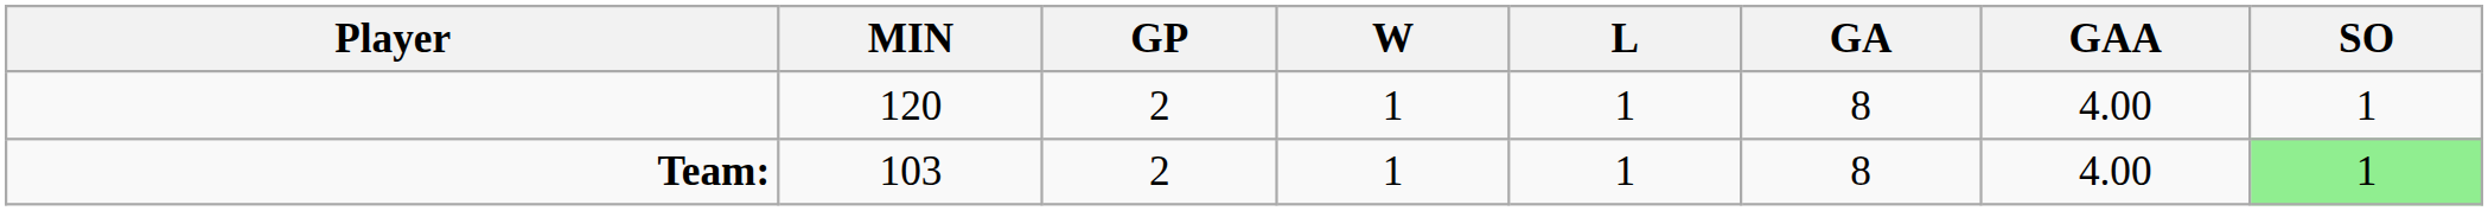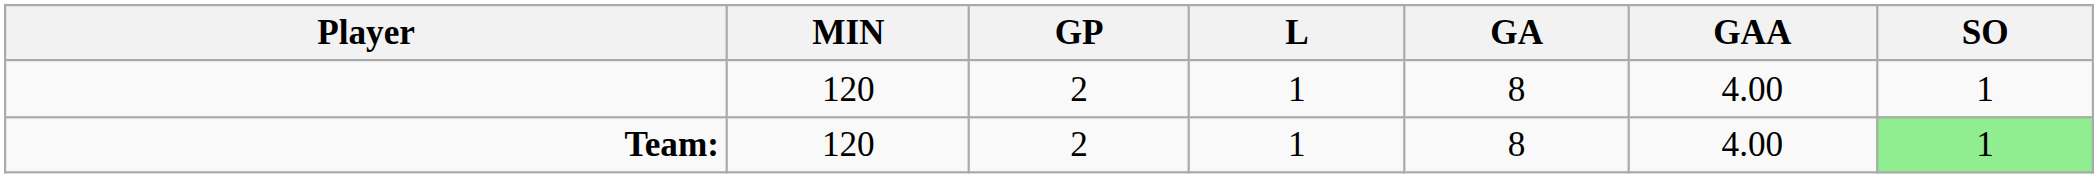 <table class="wikitable sortable" width="60%">
 <tr>
 <th bgcolor="#DDDDFF" width="10%">Player</th>
 <th width="3%" bgcolor="#DDDDFF" title="Minutes played">MIN</th>
 <th width="3%" bgcolor="#DDDDFF" title="Games played in">GP</th>
-<th width="3%" bgcolor="#DDDDFF" title="Wins">W</th>
 <th width="3%" bgcolor="#DDDDFF"title="Losses">L</th>
 <th width="3%" bgcolor="#DDDDFF" title="Goals against">GA</th>
 <th width="3%" bgcolor="#DDDDFF" title="Goals against average">GAA</th>
 <th width="3%" bgcolor="#DDDDFF" title="Shut-outs">SO</th>
 </tr>
 <tr align="center">
 <td align="right"></td>
 <td>120</td>
 <td>2</td>
 <td>1</td>
-<td>1</td>
 <td>8</td>
 <td>4.00</td>
 <td>1</td>
 </tr>
 <tr align="center">
 <td align="right"><strong>Team:</strong></td>
-<td>103</td>
+<td>120</td>
 <td>2</td>
-<td>1</td>
 <td>1</td>
 <td>8</td>
 <td>4.00</td>
 <td style="background: lightgreen;">1</td>
 </tr>
 </table>
